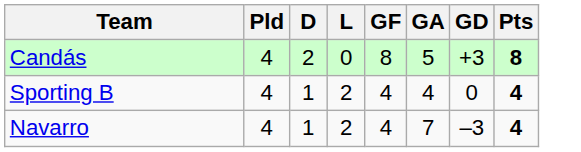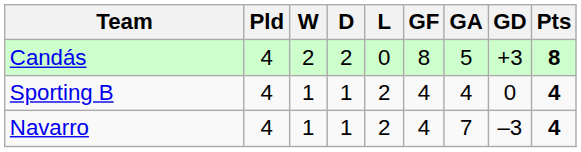 <table class="wikitable" style="text-align: center;">
 <tr>
 <th width=165>Team</th>
 <th width=20>Pld</th>
+<th width=20>W</th>
 <th width=20>D</th>
 <th width=20>L</th>
 <th width=20>GF</th>
 <th width=20>GA</th>
 <th width=20>GD</th>
 <th width=20>Pts</th>
 </tr>
 <tr bgcolor=#ccffcc>
 <td align=left><a href='#'>Candás</a></td>
 <td>4</td>
 <td>2</td>
+<td>2</td>
 <td>0</td>
 <td>8</td>
 <td>5</td>
 <td>+3</td>
 <td><strong>8</strong></td>
 </tr>
 <tr>
 <td align=left><a href='#'>Sporting B</a></td>
 <td>4</td>
+<td>1</td>
 <td>1</td>
 <td>2</td>
 <td>4</td>
 <td>4</td>
 <td>0</td>
 <td><strong>4</strong></td>
 </tr>
 <tr>
 <td align=left><a href='#'>Navarro</a></td>
 <td>4</td>
 <td>1</td>
+<td>1</td>
 <td>2</td>
 <td>4</td>
 <td>7</td>
 <td>–3</td>
 <td><strong>4</strong></td>
 </tr>
 </table>
